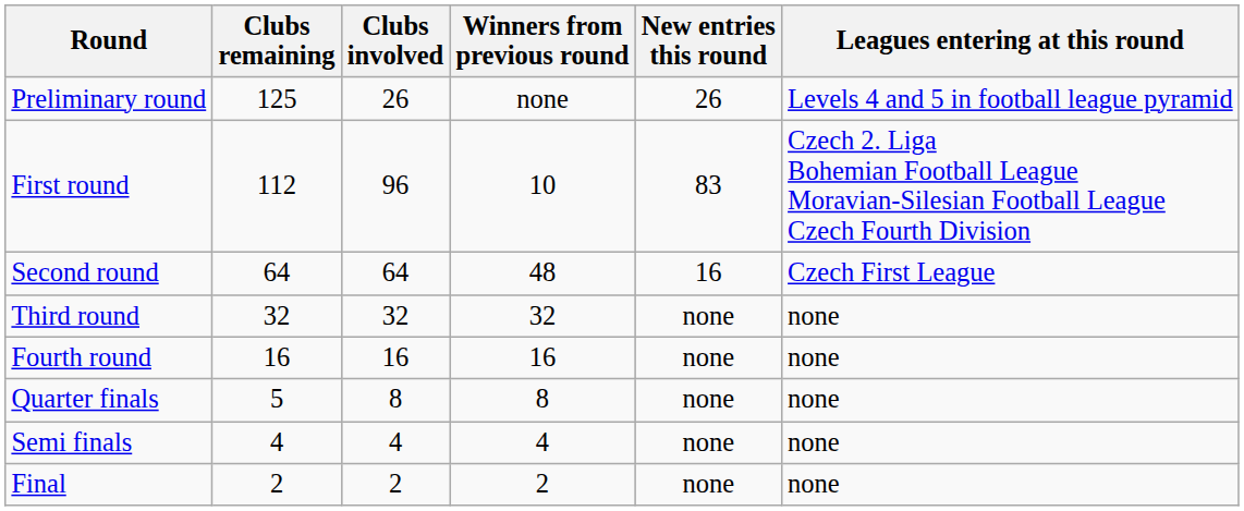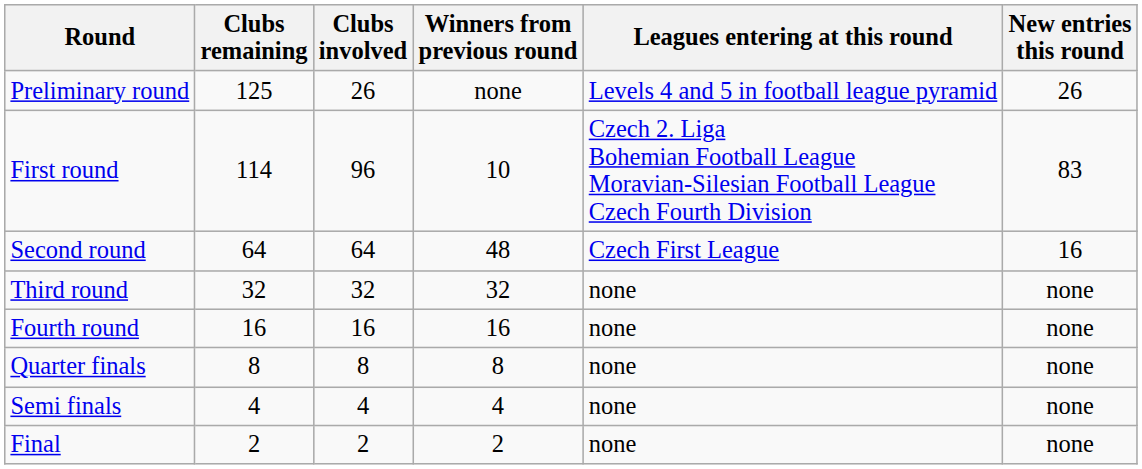 <table class="wikitable">
 <tr>
 <th>Round</th>
 <th>Clubs<br>remaining</th>
 <th>Clubs<br>involved</th>
 <th>Winners from<br>previous round</th>
+<th>Leagues entering at this round</th>
 <th>New entries<br>this round</th>
-<th>Leagues entering at this round</th>
 </tr>
 <tr>
 <td><a href='#'>Preliminary round</a></td>
 <td align="center">125</td>
 <td align="center">26</td>
 <td align="center">none</td>
+<td><a href='#'>Levels 4 and 5 in football league pyramid</a></td>
 <td align="center">26</td>
-<td><a href='#'>Levels 4 and 5 in football league pyramid</a></td>
 </tr>
 <tr>
 <td><a href='#'>First round</a></td>
-<td align="center">112</td>
+<td align="center">114</td>
 <td align="center">96</td>
 <td align="center">10</td>
+<td><a href='#'>Czech 2. Liga</a><br><a href='#'>Bohemian Football League</a><br><a href='#'>Moravian-Silesian Football League</a><br><a href='#'>Czech Fourth Division</a></td>
 <td align="center">83</td>
-<td><a href='#'>Czech 2. Liga</a><br><a href='#'>Bohemian Football League</a><br><a href='#'>Moravian-Silesian Football League</a><br><a href='#'>Czech Fourth Division</a></td>
 </tr>
 <tr>
 <td><a href='#'>Second round</a></td>
 <td align="center">64</td>
 <td align="center">64</td>
 <td align="center">48</td>
+<td><a href='#'>Czech First League</a></td>
 <td align="center">16</td>
-<td><a href='#'>Czech First League</a></td>
 </tr>
 <tr>
 <td><a href='#'>Third round</a></td>
 <td align="center">32</td>
 <td align="center">32</td>
 <td align="center">32</td>
+<td>none</td>
 <td align="center">none</td>
-<td>none</td>
 </tr>
 <tr>
 <td><a href='#'>Fourth round</a></td>
 <td align="center">16</td>
 <td align="center">16</td>
 <td align="center">16</td>
+<td>none</td>
 <td align="center">none</td>
-<td>none</td>
 </tr>
 <tr>
 <td><a href='#'>Quarter finals</a></td>
-<td align="center">5</td>
 <td align="center">8</td>
 <td align="center">8</td>
+<td align="center">8</td>
+<td>none</td>
 <td align="center">none</td>
-<td>none</td>
 </tr>
 <tr>
 <td><a href='#'>Semi finals</a></td>
 <td align="center">4</td>
 <td align="center">4</td>
 <td align="center">4</td>
+<td>none</td>
 <td align="center">none</td>
-<td>none</td>
 </tr>
 <tr>
 <td><a href='#'>Final</a></td>
 <td align="center">2</td>
 <td align="center">2</td>
 <td align="center">2</td>
+<td>none</td>
 <td align="center">none</td>
-<td>none</td>
 </tr>
 </table>
